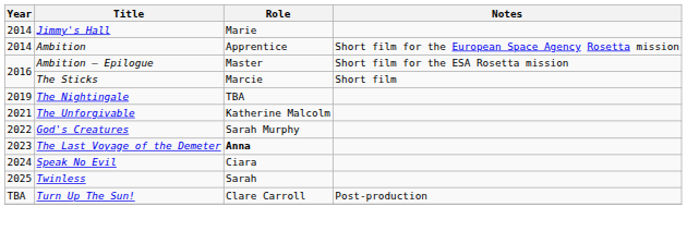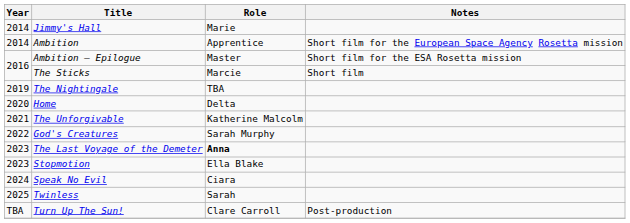 <table class="wikitable sortable">
 <tr>
 <th>Year</th>
 <th>Title</th>
 <th>Role</th>
 <th class="unsortable">Notes</th>
 </tr>
 <tr>
 <td>2014</td>
 <td><em><a href='#'>Jimmy's Hall</a></em></td>
 <td>Marie</td>
 <td></td>
 </tr>
 <tr>
 <td>2014</td>
 <td><em>Ambition</em></td>
 <td>Apprentice</td>
 <td>Short film for the <a href='#'>European Space Agency</a> <a href='#'>Rosetta</a> mission</td>
 </tr>
 <tr>
 <td rowspan=2>2016</td>
 <td><em>Ambition – Epilogue</em></td>
 <td>Master</td>
 <td>Short film for the ESA Rosetta mission</td>
 </tr>
 <tr>
 <td><em>The Sticks</em></td>
 <td>Marcie</td>
 <td>Short film</td>
 </tr>
 <tr>
 <td>2019</td>
 <td><em><a href='#'>The Nightingale</a></em></td>
 <td>TBA</td>
 <td></td>
 </tr>
 <tr>
+<td>2020</td>
+<td><em><a href='#'>Home</a></em></td>
+<td>Delta</td>
+<td></td>
+</tr>
+<tr>
 <td>2021</td>
 <td><em><a href='#'>The Unforgivable</a></em></td>
 <td>Katherine Malcolm</td>
 <td></td>
 </tr>
 <tr>
 <td>2022</td>
 <td><em><a href='#'>God's Creatures</a></em></td>
 <td>Sarah Murphy</td>
 <td></td>
 </tr>
 <tr>
 <td>2023</td>
 <td><em><a href='#'>The Last Voyage of the Demeter</a></em></td>
 <td><strong>Anna</strong></td>
+<td></td>
+</tr>
+<tr>
+<td>2023</td>
+<td><em><a href='#'>Stopmotion</a></em></td>
+<td>Ella Blake</td>
 <td></td>
 </tr>
 <tr>
 <td>2024</td>
 <td><em><a href='#'>Speak No Evil</a></em></td>
 <td>Ciara</td>
 <td></td>
 </tr>
 <tr>
 <td>2025</td>
 <td><em><a href='#'>Twinless</a></em></td>
 <td>Sarah</td>
 <td></td>
 </tr>
 <tr>
 <td>TBA</td>
 <td><em><a href='#'>Turn Up The Sun!</a></em></td>
 <td>Clare Carroll</td>
 <td>Post-production</td>
 </tr>
 <tr>
 </tr>
 </table>
